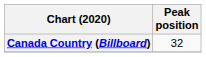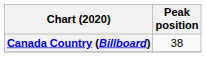 <table class="wikitable sortable plainrowheaders" style="text-align:center;">
 <tr>
 <th>Chart (2020)</th>
 <th>Peak <br> position</th>
 </tr>
 <tr>
 <th scope="row"><a href='#'>Canada Country</a> (<a href='#'><em>Billboard</em></a>)</th>
-<td>32</td>
+<td>38</td>
 </tr>
 <tr>
 </tr>
 </table>
